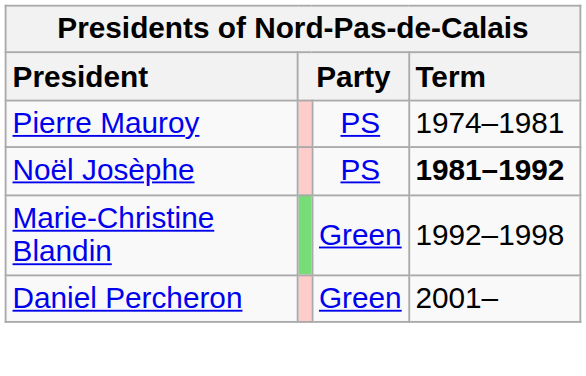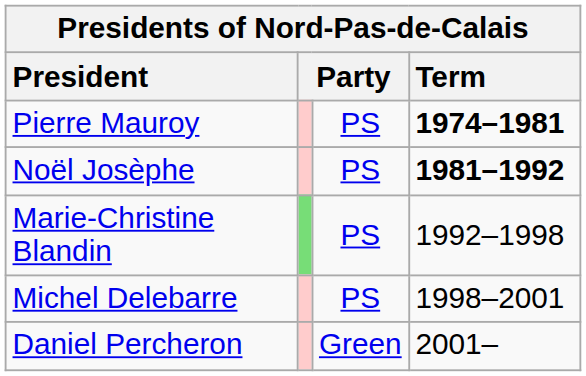 <table class="wikitable" style="float:right; clear:right; margin-left:1em">
 <tr>
 <th colspan=4>Presidents of Nord-Pas-de-Calais</th>
 </tr>
 <tr>
 <th width=150 style="text-align:left;">President</th>
 <th width=45 colspan=2>Party</th>
 <th width=85 style="text-align:left;">Term</th>
 </tr>
 <tr>
 <td><a href='#'>Pierre Mauroy</a></td>
 <td style="background-color:#FFCCCC;"></td>
 <td style="text-align:center;"><a href='#'>PS</a></td>
-<td>1974–1981</td>
+<td><strong>1974–1981</strong></td>
 </tr>
 <tr>
 <td><a href='#'>Noël Josèphe</a></td>
 <td style="background-color:#FFCCCC;"></td>
 <td style="text-align:center;"><a href='#'>PS</a></td>
 <td><strong>1981–1992</strong></td>
 </tr>
 <tr>
 <td><a href='#'>Marie-Christine Blandin</a></td>
 <td style="background-color:#77DD77;"></td>
-<td style="text-align:center;"><a href='#'>Green</a></td>
+<td style="text-align:center;"><a href='#'>PS</a></td>
 <td>1992–1998</td>
+</tr>
+<tr>
+<td><a href='#'>Michel Delebarre</a></td>
+<td style="background-color:#FFCCCC;"></td>
+<td style="text-align:center;"><a href='#'>PS</a></td>
+<td>1998–2001</td>
 </tr>
 <tr>
 <td><a href='#'>Daniel Percheron</a></td>
 <td style="background-color:#FFCCCC;"></td>
 <td style="text-align:center;"><a href='#'>Green</a></td>
 <td>2001–</td>
 </tr>
 </table>
